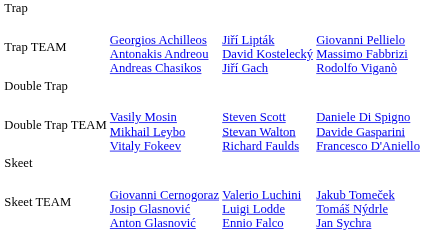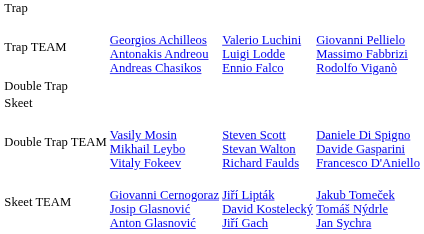 <table>
 <tr>
 <td>Trap</td>
 <td></td>
 <td></td>
 <td></td>
 </tr>
 <tr>
 <td>Trap TEAM</td>
 <td><br><a href='#'>Georgios Achilleos</a><br><a href='#'>Antonakis Andreou</a><br><a href='#'>Andreas Chasikos</a></td>
-<td><br><a href='#'>Jiří Lipták</a><br><a href='#'>David Kostelecký</a><br><a href='#'>Jiří Gach</a></td>
+<td><br><a href='#'>Valerio Luchini</a><br><a href='#'>Luigi Lodde</a><br><a href='#'>Ennio Falco</a></td>
 <td><br><a href='#'>Giovanni Pellielo</a><br><a href='#'>Massimo Fabbrizi</a><br><a href='#'>Rodolfo Viganò</a></td>
 </tr>
 <tr>
 <td>Double Trap</td>
+<td></td>
+<td></td>
+<td></td>
+</tr>
+<tr>
+<td>Skeet</td>
 <td></td>
 <td></td>
 <td></td>
 </tr>
 <tr>
 <td>Double Trap TEAM</td>
 <td><br><a href='#'>Vasily Mosin</a><br><a href='#'>Mikhail Leybo</a><br><a href='#'>Vitaly Fokeev</a></td>
 <td><br><a href='#'>Steven Scott</a><br><a href='#'>Stevan Walton</a><br><a href='#'>Richard Faulds</a></td>
 <td><br><a href='#'>Daniele Di Spigno</a><br><a href='#'>Davide Gasparini</a><br><a href='#'>Francesco D'Aniello</a></td>
 </tr>
 <tr>
-<td>Skeet</td>
-<td></td>
-<td></td>
-<td></td>
-</tr>
-<tr>
 <td>Skeet TEAM</td>
 <td><br><a href='#'>Giovanni Cernogoraz</a><br><a href='#'>Josip Glasnović</a><br><a href='#'>Anton Glasnović</a></td>
-<td><br><a href='#'>Valerio Luchini</a><br><a href='#'>Luigi Lodde</a><br><a href='#'>Ennio Falco</a></td>
+<td><br><a href='#'>Jiří Lipták</a><br><a href='#'>David Kostelecký</a><br><a href='#'>Jiří Gach</a></td>
 <td><br><a href='#'>Jakub Tomeček</a><br><a href='#'>Tomáš Nýdrle</a><br><a href='#'>Jan Sychra</a></td>
 </tr>
 </table>
